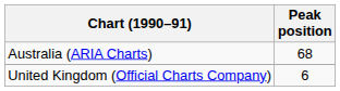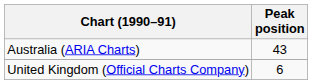 <table class="wikitable sortable">
 <tr>
 <th>Chart (1990–91)</th>
 <th>Peak<br>position</th>
 </tr>
 <tr>
 <td>Australia (<a href='#'>ARIA Charts</a>)</td>
-<td align="center">68</td>
+<td align="center">43</td>
 </tr>
 <tr>
 </tr>
 <tr>
 <td>United Kingdom (<a href='#'>Official Charts Company</a>)</td>
 <td align="center">6</td>
 </tr>
 </table>
